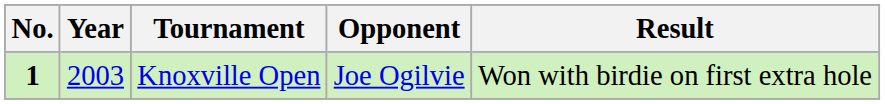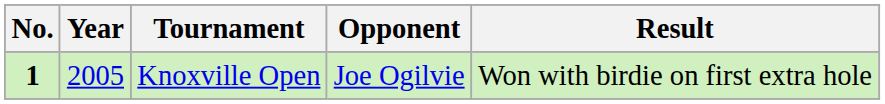 <table class="wikitable" style="font-size:95%;">
 <tr>
 <th>No.</th>
 <th>Year</th>
 <th>Tournament</th>
 <th>Opponent</th>
 <th>Result</th>
 </tr>
 <tr style="background:#D0F0C0;">
 <td align=center><strong>1</strong></td>
-<td><a href='#'>2003</a></td>
+<td><a href='#'>2005</a></td>
 <td><a href='#'>Knoxville Open</a></td>
 <td> <a href='#'>Joe Ogilvie</a></td>
 <td>Won with birdie on first extra hole</td>
 </tr>
 </table>
